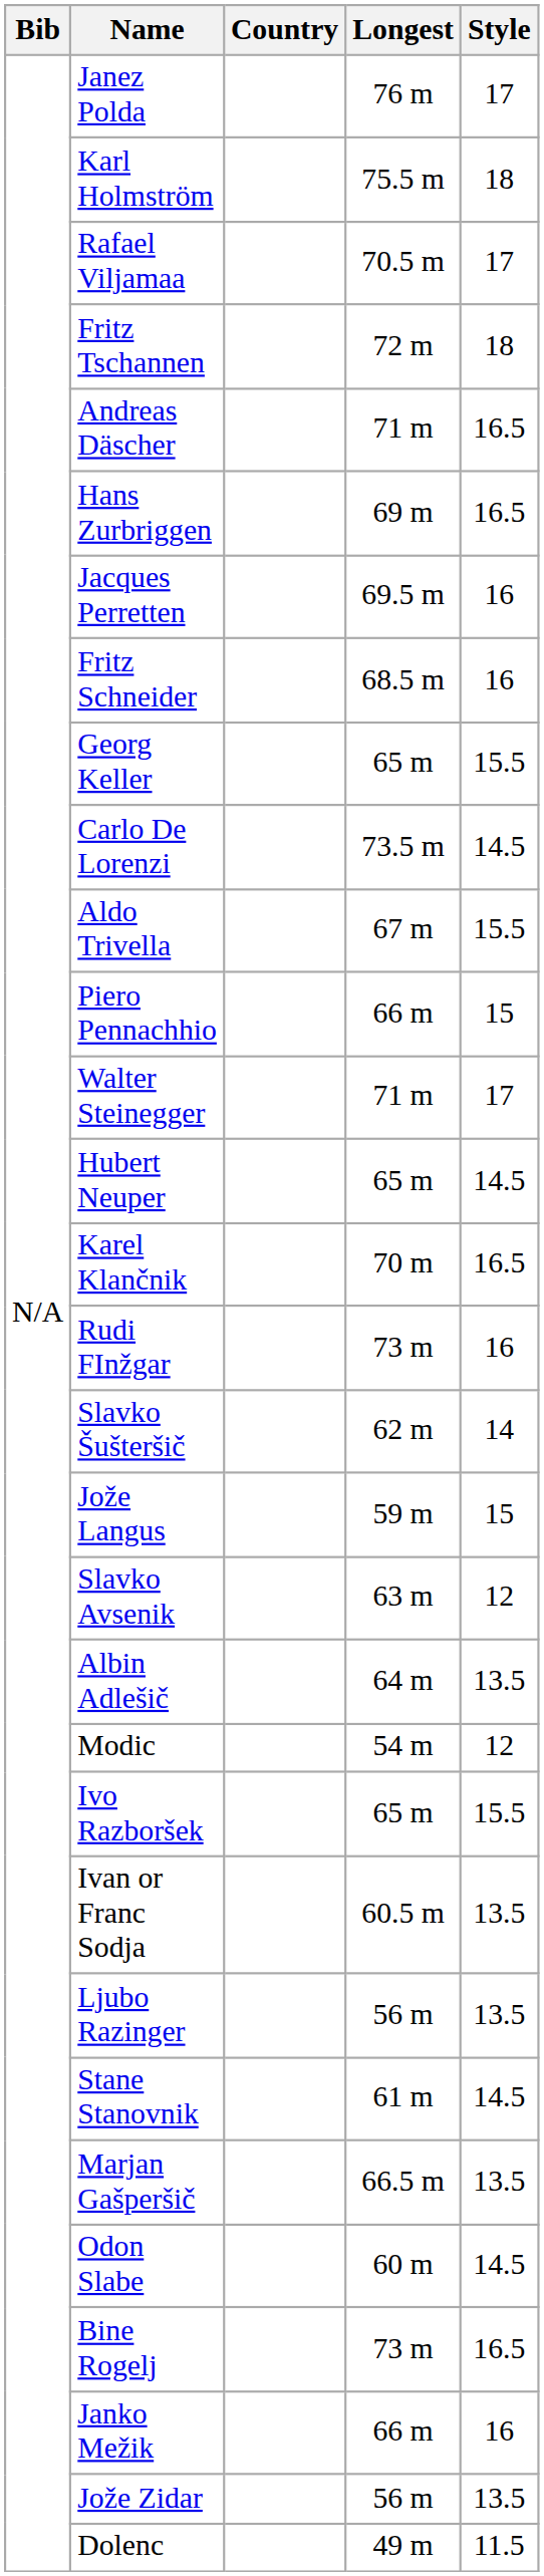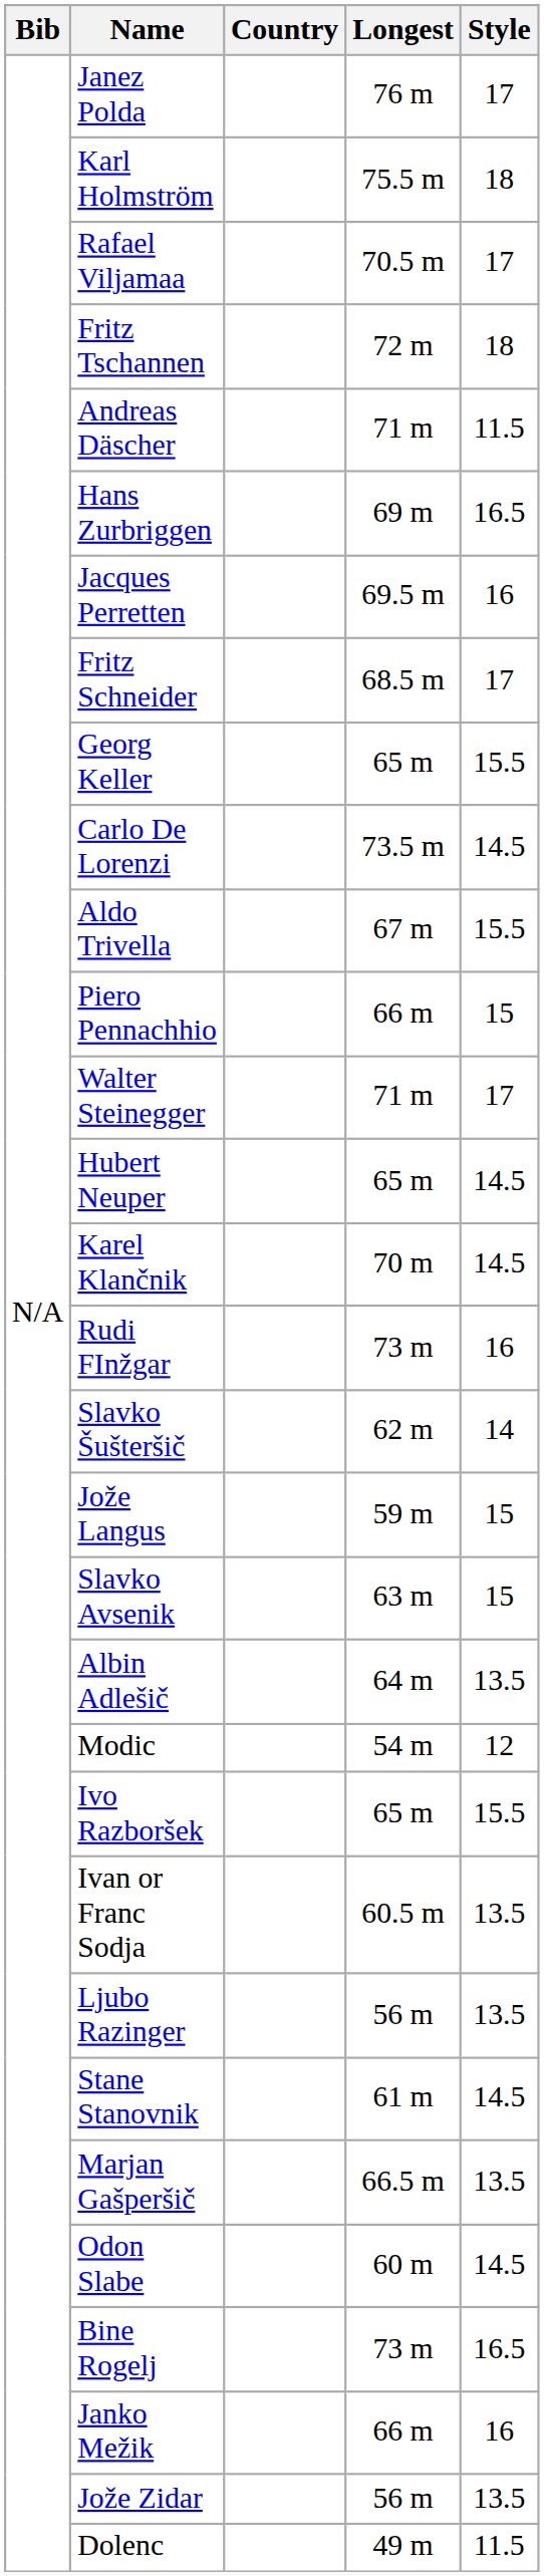 <table class="wikitable collapsible autocollapse sortable" cellpadding="3" cellspacing="0" border="1" style="background:#fff; font-size:86%; width:27%; line-height:16px; border:grey solid 1px; border-collapse:collapse;">
 <tr>
 <th width="30">Bib</th>
 <th width="130">Name</th>
 <th width="115">Country</th>
 <th width="50">Longest</th>
 <th width="50">Style</th>
 </tr>
 <tr>
 <td align=center rowspan=31>N/A</td>
 <td><a href='#'>Janez Polda</a></td>
 <td></td>
 <td align=center>76 m</td>
 <td align=center>17</td>
 </tr>
 <tr>
 <td><a href='#'>Karl Holmström</a></td>
 <td></td>
 <td align=center>75.5 m</td>
 <td align=center>18</td>
 </tr>
 <tr>
 <td><a href='#'>Rafael Viljamaa</a></td>
 <td></td>
 <td align=center>70.5 m</td>
 <td align=center>17</td>
 </tr>
 <tr>
 <td><a href='#'>Fritz Tschannen</a></td>
 <td></td>
 <td align=center>72 m</td>
 <td align=center>18</td>
 </tr>
 <tr>
 <td><a href='#'>Andreas Däscher</a></td>
 <td></td>
 <td align=center>71 m</td>
-<td align=center>16.5</td>
+<td align=center>11.5</td>
 </tr>
 <tr>
 <td><a href='#'>Hans Zurbriggen</a></td>
 <td></td>
 <td align=center>69 m</td>
 <td align=center>16.5</td>
 </tr>
 <tr>
 <td><a href='#'>Jacques Perretten</a></td>
 <td></td>
 <td align=center>69.5 m</td>
 <td align=center>16</td>
 </tr>
 <tr>
 <td><a href='#'>Fritz Schneider</a></td>
 <td></td>
 <td align=center>68.5 m</td>
-<td align=center>16</td>
+<td align=center>17</td>
 </tr>
 <tr>
 <td><a href='#'>Georg Keller</a></td>
 <td></td>
 <td align=center>65 m</td>
 <td align=center>15.5</td>
 </tr>
 <tr>
 <td><a href='#'>Carlo De Lorenzi</a></td>
 <td></td>
 <td align=center>73.5 m</td>
 <td align=center>14.5</td>
 </tr>
 <tr>
 <td><a href='#'>Aldo Trivella</a></td>
 <td></td>
 <td align=center>67 m</td>
 <td align=center>15.5</td>
 </tr>
 <tr>
 <td><a href='#'>Piero Pennachhio</a></td>
 <td></td>
 <td align=center>66 m</td>
 <td align=center>15</td>
 </tr>
 <tr>
 <td><a href='#'>Walter Steinegger</a></td>
 <td></td>
 <td align=center>71 m</td>
 <td align=center>17</td>
 </tr>
 <tr>
 <td><a href='#'>Hubert Neuper</a></td>
 <td></td>
 <td align=center>65 m</td>
 <td align=center>14.5</td>
 </tr>
 <tr>
 <td><a href='#'>Karel Klančnik</a></td>
 <td></td>
 <td align=center>70 m</td>
-<td align=center>16.5</td>
+<td align=center>14.5</td>
 </tr>
 <tr>
 <td><a href='#'>Rudi FInžgar</a></td>
 <td></td>
 <td align=center>73 m</td>
 <td align=center>16</td>
 </tr>
 <tr>
 <td><a href='#'>Slavko Šušteršič</a></td>
 <td></td>
 <td align=center>62 m</td>
 <td align=center>14</td>
 </tr>
 <tr>
 <td><a href='#'>Jože Langus</a></td>
 <td></td>
 <td align=center>59 m</td>
 <td align=center>15</td>
 </tr>
 <tr>
 <td><a href='#'>Slavko Avsenik</a></td>
 <td></td>
 <td align=center>63 m</td>
-<td align=center>12</td>
+<td align=center>15</td>
 </tr>
 <tr>
 <td><a href='#'>Albin Adlešič</a></td>
 <td></td>
 <td align=center>64 m</td>
 <td align=center>13.5</td>
 </tr>
 <tr>
 <td>Modic</td>
 <td></td>
 <td align=center>54 m</td>
 <td align=center>12</td>
 </tr>
 <tr>
 <td><a href='#'>Ivo Razboršek</a></td>
 <td></td>
 <td align=center>65 m</td>
 <td align=center>15.5</td>
 </tr>
 <tr>
 <td>Ivan or Franc Sodja</td>
 <td></td>
 <td align=center>60.5 m</td>
 <td align=center>13.5</td>
 </tr>
 <tr>
 <td><a href='#'>Ljubo Razinger</a></td>
 <td></td>
 <td align=center>56 m</td>
 <td align=center>13.5</td>
 </tr>
 <tr>
 <td><a href='#'>Stane Stanovnik</a></td>
 <td></td>
 <td align=center>61 m</td>
 <td align=center>14.5</td>
 </tr>
 <tr>
 <td><a href='#'>Marjan Gašperšič</a></td>
 <td></td>
 <td align=center>66.5 m</td>
 <td align=center>13.5</td>
 </tr>
 <tr>
 <td><a href='#'>Odon Slabe</a></td>
 <td></td>
 <td align=center>60 m</td>
 <td align=center>14.5</td>
 </tr>
 <tr>
 <td><a href='#'>Bine Rogelj</a></td>
 <td></td>
 <td align=center>73 m</td>
 <td align=center>16.5</td>
 </tr>
 <tr>
 <td><a href='#'>Janko Mežik</a></td>
 <td></td>
 <td align=center>66 m</td>
 <td align=center>16</td>
 </tr>
 <tr>
 <td><a href='#'>Jože Zidar</a></td>
 <td></td>
 <td align=center>56 m</td>
 <td align=center>13.5</td>
 </tr>
 <tr>
 <td>Dolenc</td>
 <td></td>
 <td align=center>49 m</td>
 <td align=center>11.5</td>
 </tr>
 </table>
